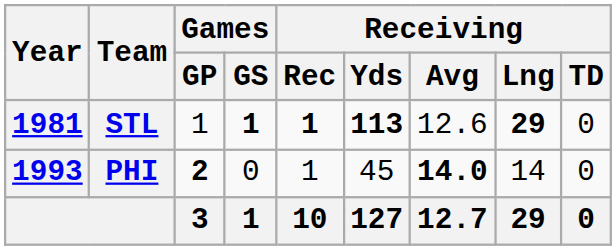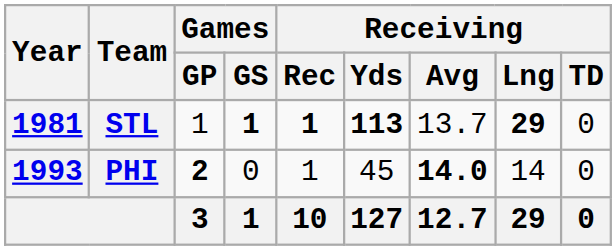 <table class="wikitable" style="text-align:center">
 <tr>
 <th rowspan="2">Year</th>
 <th rowspan="2">Team</th>
 <th colspan="2">Games</th>
 <th colspan="5">Receiving</th>
 </tr>
 <tr>
 <th>GP</th>
 <th>GS</th>
 <th>Rec</th>
 <th>Yds</th>
 <th>Avg</th>
 <th>Lng</th>
 <th>TD</th>
 </tr>
 <tr>
 <th><a href='#'>1981</a></th>
 <th><a href='#'>STL</a></th>
 <td>1</td>
 <td><strong>1</strong></td>
 <td><strong>1</strong></td>
 <td><strong>113</strong></td>
-<td>12.6</td>
+<td>13.7</td>
 <td><strong>29</strong></td>
 <td>0</td>
 </tr>
 <tr>
 <th><a href='#'>1993</a></th>
 <th><a href='#'>PHI</a></th>
 <td><strong>2</strong></td>
 <td>0</td>
 <td>1</td>
 <td>45</td>
 <td><strong>14.0</strong></td>
 <td>14</td>
 <td>0</td>
 </tr>
 <tr>
 <th colspan="2"></th>
 <th>3</th>
 <th>1</th>
 <th>10</th>
 <th>127</th>
 <th>12.7</th>
 <th>29</th>
 <th>0</th>
 </tr>
 </table>
